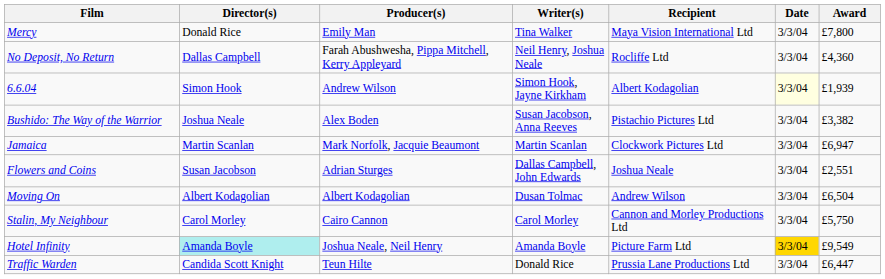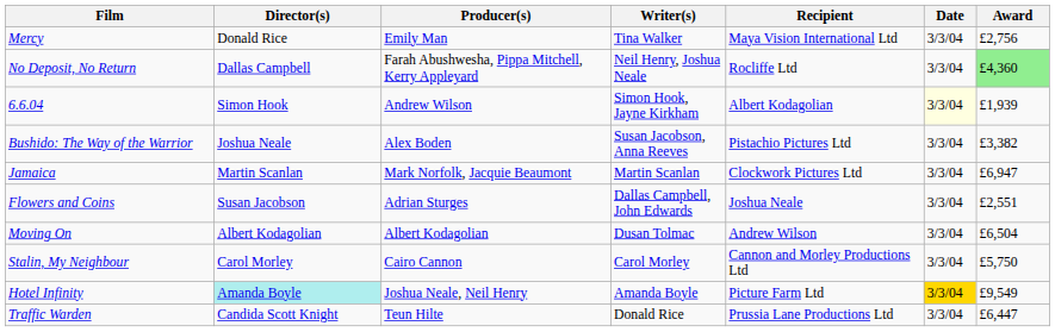 <table class="wikitable" width="95%" align="centre">
 <tr>
 <th width=20%>Film</th>
 <th width=16%>Director(s)</th>
 <th width=22%>Producer(s)</th>
 <th width=11%>Writer(s)</th>
 <th width=19%>Recipient</th>
 <th width=5%>Date</th>
 <th width=7%>Award</th>
 </tr>
 <tr>
 <td><em><a href='#'>Mercy</a></em></td>
 <td>Donald Rice</td>
 <td><a href='#'>Emily Man</a></td>
 <td><a href='#'>Tina Walker</a></td>
 <td><a href='#'>Maya Vision International</a> Ltd</td>
 <td>3/3/04</td>
-<td>£7,800</td>
+<td>£2,756</td>
 </tr>
 <tr>
 <td><em><a href='#'>No Deposit, No Return</a></em></td>
 <td><a href='#'>Dallas Campbell</a></td>
 <td>Farah Abushwesha, <a href='#'>Pippa Mitchell</a>, <a href='#'>Kerry Appleyard</a></td>
 <td><a href='#'>Neil Henry</a>, <a href='#'>Joshua Neale</a></td>
 <td><a href='#'>Rocliffe</a> Ltd</td>
 <td>3/3/04</td>
-<td>£4,360</td>
+<td style="background: lightgreen;">£4,360</td>
 </tr>
 <tr>
 <td><em><a href='#'>6.6.04</a></em></td>
 <td><a href='#'>Simon Hook</a></td>
 <td><a href='#'>Andrew Wilson</a></td>
 <td><a href='#'>Simon Hook</a>, <a href='#'>Jayne Kirkham</a></td>
 <td><a href='#'>Albert Kodagolian</a></td>
 <td style="background: lightyellow;">3/3/04</td>
 <td>£1,939</td>
 </tr>
 <tr>
 <td><em><a href='#'>Bushido: The Way of the Warrior</a></em></td>
 <td><a href='#'>Joshua Neale</a></td>
 <td><a href='#'>Alex Boden</a></td>
 <td><a href='#'>Susan Jacobson</a>, <a href='#'>Anna Reeves</a></td>
 <td><a href='#'>Pistachio Pictures</a> Ltd</td>
 <td>3/3/04</td>
 <td>£3,382</td>
 </tr>
 <tr>
 <td><em><a href='#'>Jamaica</a></em></td>
 <td><a href='#'>Martin Scanlan</a></td>
 <td><a href='#'>Mark Norfolk</a>, <a href='#'>Jacquie Beaumont</a></td>
 <td><a href='#'>Martin Scanlan</a></td>
 <td><a href='#'>Clockwork Pictures</a> Ltd</td>
 <td>3/3/04</td>
 <td>£6,947</td>
 </tr>
 <tr>
 <td><em><a href='#'>Flowers and Coins</a></em></td>
 <td><a href='#'>Susan Jacobson</a></td>
 <td><a href='#'>Adrian Sturges</a></td>
 <td><a href='#'>Dallas Campbell</a>, <a href='#'>John Edwards</a></td>
 <td><a href='#'>Joshua Neale</a></td>
 <td>3/3/04</td>
 <td>£2,551</td>
 </tr>
 <tr>
 <td><em><a href='#'>Moving On</a></em></td>
 <td><a href='#'>Albert Kodagolian</a></td>
 <td><a href='#'>Albert Kodagolian</a></td>
 <td><a href='#'>Dusan Tolmac</a></td>
 <td><a href='#'>Andrew Wilson</a></td>
 <td>3/3/04</td>
 <td>£6,504</td>
 </tr>
 <tr>
 <td><em><a href='#'>Stalin, My Neighbour</a></em></td>
 <td><a href='#'>Carol Morley</a></td>
 <td><a href='#'>Cairo Cannon</a></td>
 <td><a href='#'>Carol Morley</a></td>
 <td><a href='#'>Cannon and Morley Productions</a> Ltd</td>
 <td>3/3/04</td>
 <td>£5,750</td>
 </tr>
 <tr>
 <td><em><a href='#'>Hotel Infinity</a></em></td>
 <td style="background: paleturquoise;"><a href='#'>Amanda Boyle</a></td>
 <td><a href='#'>Joshua Neale</a>, <a href='#'>Neil Henry</a></td>
 <td><a href='#'>Amanda Boyle</a></td>
 <td><a href='#'>Picture Farm</a> Ltd</td>
 <td style="background: gold;">3/3/04</td>
 <td>£9,549</td>
 </tr>
 <tr>
 <td><em><a href='#'>Traffic Warden</a></em></td>
 <td><a href='#'>Candida Scott Knight</a></td>
 <td><a href='#'>Teun Hilte</a></td>
 <td>Donald Rice</td>
 <td><a href='#'>Prussia Lane Productions</a> Ltd</td>
 <td>3/3/04</td>
 <td>£6,447</td>
 </tr>
 </table>
